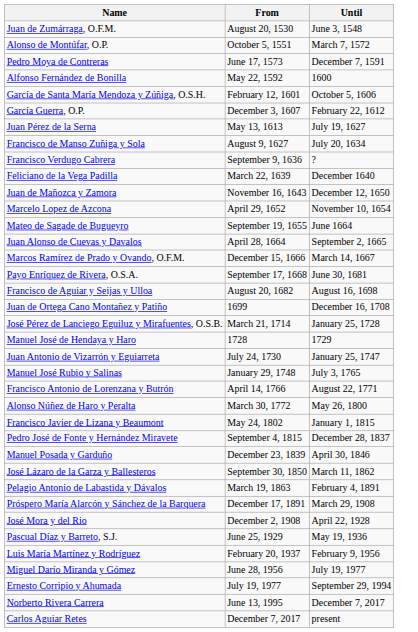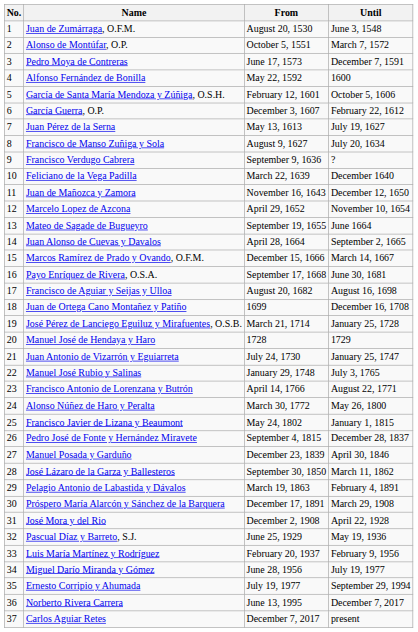 <table class="wikitable" style="font-size:90%;">
 <tr>
+<th>No.</th>
 <th>Name</th>
 <th>From</th>
 <th>Until</th>
 </tr>
 <tr>
+<td>1</td>
 <td><a href='#'>Juan de Zumárraga</a>, O.F.M.</td>
 <td>August 20, 1530</td>
 <td>June 3, 1548</td>
 </tr>
 <tr>
+<td>2</td>
 <td><a href='#'>Alonso de Montúfar</a>, O.P.</td>
 <td>October 5, 1551</td>
 <td>March 7, 1572</td>
 </tr>
 <tr>
+<td>3</td>
 <td><a href='#'>Pedro Moya de Contreras</a></td>
 <td>June 17, 1573</td>
 <td>December 7, 1591</td>
 </tr>
 <tr>
+<td>4</td>
 <td><a href='#'>Alfonso Fernández de Bonilla</a></td>
 <td>May 22, 1592</td>
 <td>1600</td>
 </tr>
 <tr>
+<td>5</td>
 <td><a href='#'>García de Santa María Mendoza y Zúñiga</a>, O.S.H.</td>
 <td>February 12, 1601</td>
 <td>October 5, 1606</td>
 </tr>
 <tr>
+<td>6</td>
 <td><a href='#'>García Guerra</a>, O.P.</td>
 <td>December 3, 1607</td>
 <td>February 22, 1612</td>
 </tr>
 <tr>
+<td>7</td>
 <td><a href='#'>Juan Pérez de la Serna</a></td>
 <td>May 13, 1613</td>
 <td>July 19, 1627</td>
 </tr>
 <tr>
+<td>8</td>
 <td><a href='#'>Francisco de Manso Zuñiga y Sola</a></td>
 <td>August 9, 1627</td>
 <td>July 20, 1634</td>
 </tr>
 <tr>
+<td>9</td>
 <td><a href='#'>Francisco Verdugo Cabrera</a></td>
 <td>September 9, 1636</td>
 <td>?</td>
 </tr>
 <tr>
+<td>10</td>
 <td><a href='#'>Feliciano de la Vega Padilla</a></td>
 <td>March 22, 1639</td>
 <td>December 1640</td>
 </tr>
 <tr>
+<td>11</td>
 <td><a href='#'>Juan de Mañozca y Zamora</a></td>
 <td>November 16, 1643</td>
 <td>December 12, 1650</td>
 </tr>
 <tr>
+<td>12</td>
 <td><a href='#'>Marcelo Lopez de Azcona</a></td>
 <td>April 29, 1652</td>
 <td>November 10, 1654</td>
 </tr>
 <tr>
+<td>13</td>
 <td><a href='#'>Mateo de Sagade de Bugueyro</a></td>
 <td>September 19, 1655</td>
 <td>June 1664</td>
 </tr>
 <tr>
+<td>14</td>
 <td><a href='#'>Juan Alonso de Cuevas y Davalos</a></td>
 <td>April 28, 1664</td>
 <td>September 2, 1665</td>
 </tr>
 <tr>
+<td>15</td>
 <td><a href='#'>Marcos Ramírez de Prado y Ovando</a>, O.F.M.</td>
 <td>December 15, 1666</td>
 <td>March 14, 1667</td>
 </tr>
 <tr>
+<td>16</td>
 <td><a href='#'>Payo Enríquez de Rivera</a>, O.S.A.</td>
 <td>September 17, 1668</td>
 <td>June 30, 1681</td>
 </tr>
 <tr>
+<td>17</td>
 <td><a href='#'>Francisco de Aguiar y Seijas y Ulloa</a></td>
 <td>August 20, 1682</td>
 <td>August 16, 1698</td>
 </tr>
 <tr>
+<td>18</td>
 <td><a href='#'>Juan de Ortega Cano Montañez y Patiño</a></td>
 <td>1699</td>
 <td>December 16, 1708</td>
 </tr>
 <tr>
+<td>19</td>
 <td><a href='#'>José Pérez de Lanciego Eguiluz y Mirafuentes</a>, O.S.B.</td>
 <td>March 21, 1714</td>
 <td>January 25, 1728</td>
 </tr>
 <tr>
+<td>20</td>
 <td><a href='#'>Manuel José de Hendaya y Haro</a></td>
 <td>1728</td>
 <td>1729</td>
 </tr>
 <tr>
+<td>21</td>
 <td><a href='#'>Juan Antonio de Vizarrón y Eguiarreta</a></td>
 <td>July 24, 1730</td>
 <td>January 25, 1747</td>
 </tr>
 <tr>
+<td>22</td>
 <td><a href='#'>Manuel José Rubio y Salinas</a></td>
 <td>January 29, 1748</td>
 <td>July 3, 1765</td>
 </tr>
 <tr>
+<td>23</td>
 <td><a href='#'>Francisco Antonio de Lorenzana y Butrón</a></td>
 <td>April 14, 1766</td>
 <td>August 22, 1771</td>
 </tr>
 <tr>
+<td>24</td>
 <td><a href='#'>Alonso Núñez de Haro y Peralta</a></td>
 <td>March 30, 1772</td>
 <td>May 26, 1800</td>
 </tr>
 <tr>
+<td>25</td>
 <td><a href='#'>Francisco Javier de Lizana y Beaumont</a></td>
 <td>May 24, 1802</td>
 <td>January 1, 1815</td>
 </tr>
 <tr>
+<td>26</td>
 <td><a href='#'>Pedro José de Fonte y Hernández Miravete</a></td>
 <td>September 4, 1815</td>
 <td>December 28, 1837</td>
 </tr>
 <tr>
+<td>27</td>
 <td><a href='#'>Manuel Posada y Garduño</a></td>
 <td>December 23, 1839</td>
 <td>April 30, 1846</td>
 </tr>
 <tr>
+<td>28</td>
 <td><a href='#'>José Lázaro de la Garza y Ballesteros</a></td>
 <td>September 30, 1850</td>
 <td>March 11, 1862</td>
 </tr>
 <tr>
+<td>29</td>
 <td><a href='#'>Pelagio Antonio de Labastida y Dávalos</a></td>
 <td>March 19, 1863</td>
 <td>February 4, 1891</td>
 </tr>
 <tr>
+<td>30</td>
 <td><a href='#'>Próspero María Alarcón y Sánchez de la Barquera</a></td>
 <td>December 17, 1891</td>
 <td>March 29, 1908</td>
 </tr>
 <tr>
+<td>31</td>
 <td><a href='#'>José Mora y del Rio</a></td>
 <td>December 2, 1908</td>
 <td>April 22, 1928</td>
 </tr>
 <tr>
+<td>32</td>
 <td><a href='#'>Pascual Díaz y Barreto</a>, S.J.</td>
 <td>June 25, 1929</td>
 <td>May 19, 1936</td>
 </tr>
 <tr>
+<td>33</td>
 <td><a href='#'>Luis María Martínez y Rodríguez</a></td>
 <td>February 20, 1937</td>
 <td>February 9, 1956</td>
 </tr>
 <tr>
+<td>34</td>
 <td><a href='#'>Miguel Darío Miranda y Gómez</a></td>
 <td>June 28, 1956</td>
 <td>July 19, 1977</td>
 </tr>
 <tr>
+<td>35</td>
 <td><a href='#'>Ernesto Corripio y Ahumada</a></td>
 <td>July 19, 1977</td>
 <td>September 29, 1994</td>
 </tr>
 <tr>
+<td>36</td>
 <td><a href='#'>Norberto Rivera Carrera</a></td>
 <td>June 13, 1995</td>
 <td>December 7, 2017</td>
 </tr>
 <tr>
+<td>37</td>
 <td><a href='#'>Carlos Aguiar Retes</a></td>
 <td>December 7, 2017</td>
 <td>present</td>
 </tr>
 </table>
